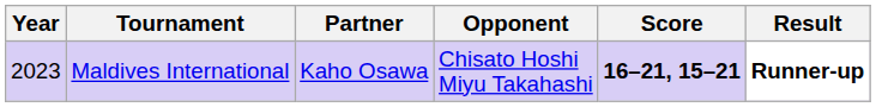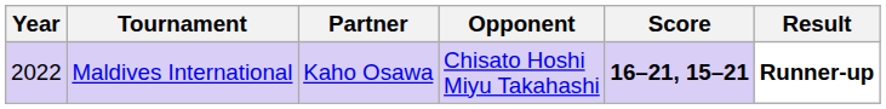 <table class="sortable wikitable" style="font-size: 90%;">
 <tr>
 <th>Year</th>
 <th>Tournament</th>
 <th>Partner</th>
 <th>Opponent</th>
 <th>Score</th>
 <th>Result</th>
 </tr>
 <tr style="background:#D8CEF6">
-<td align="center">2023</td>
+<td align="center">2022</td>
 <td align="left"><a href='#'>Maldives International</a></td>
 <td align="left"> <a href='#'>Kaho Osawa</a></td>
 <td align="left"> <a href='#'>Chisato Hoshi</a><br> <a href='#'>Miyu Takahashi</a></td>
 <td align="left"><strong>16–21, 15–21</strong></td>
 <td style="text-align:left; background:white"> <strong>Runner-up</strong></td>
 </tr>
 </table>
